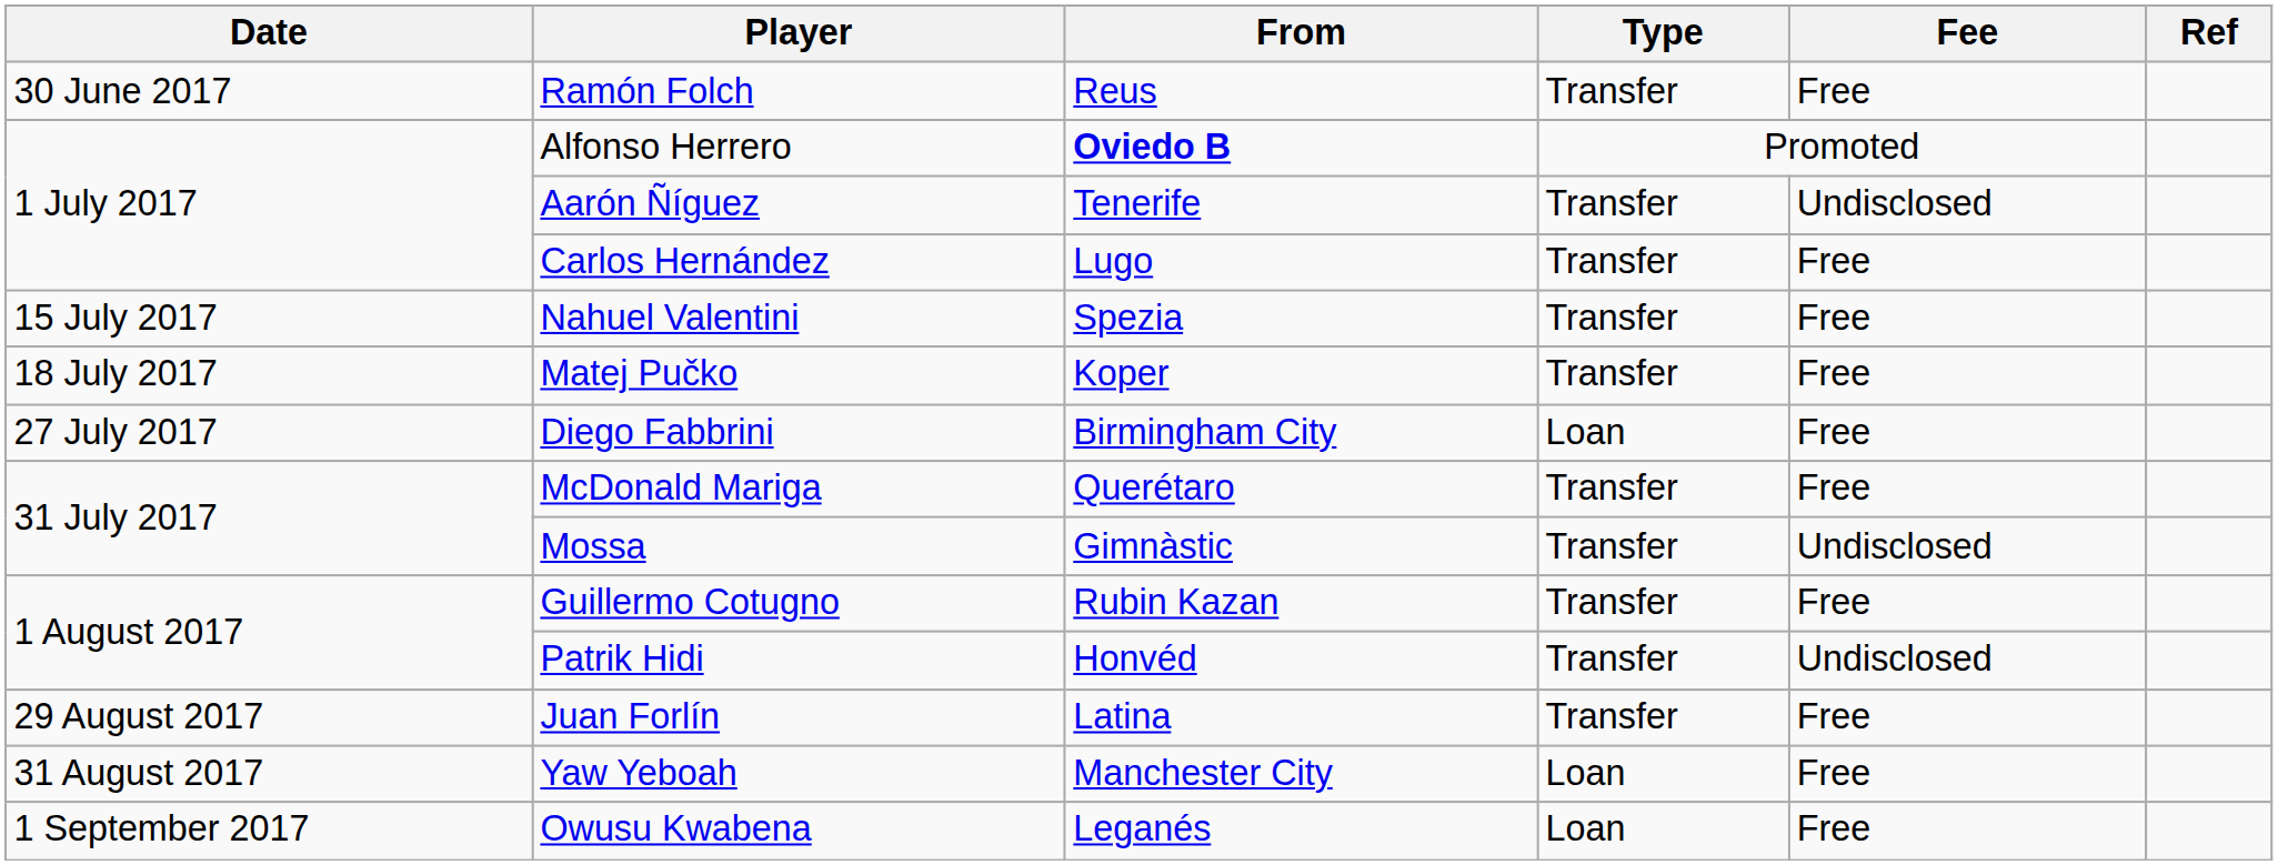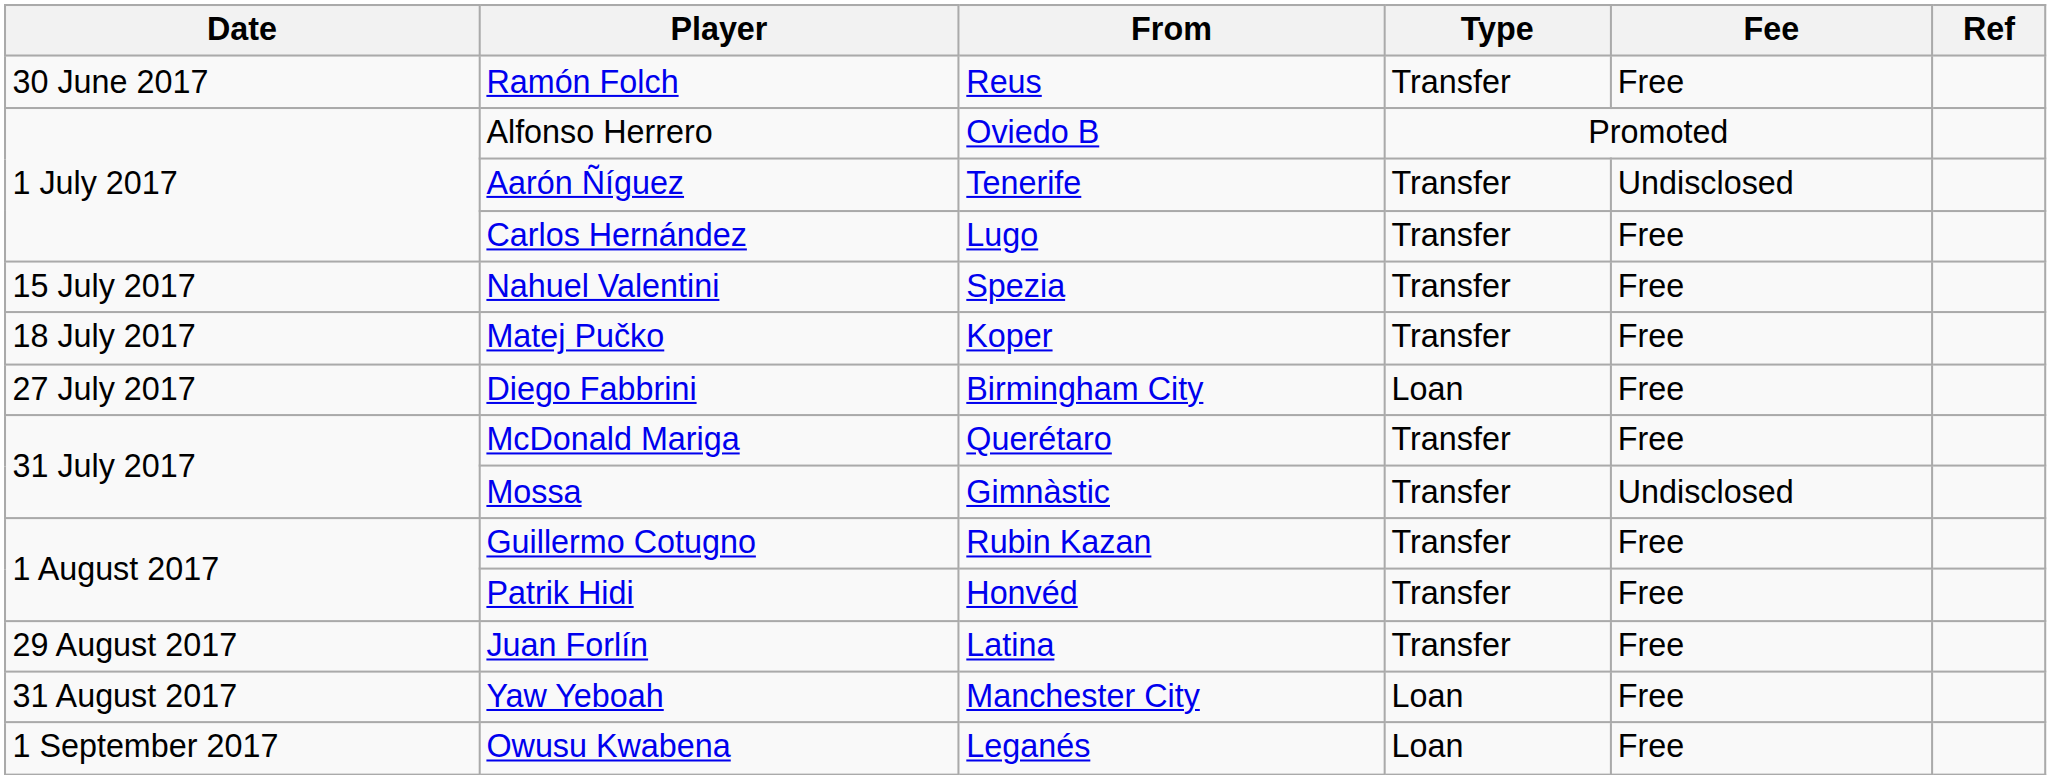 <table class="wikitable" style="width:80%;">
 <tr>
 <th>Date</th>
 <th>Player</th>
 <th>From</th>
 <th>Type</th>
 <th>Fee</th>
 <th>Ref</th>
 </tr>
 <tr>
 <td>30 June 2017</td>
 <td> <a href='#'>Ramón Folch</a></td>
 <td> <a href='#'>Reus</a></td>
 <td>Transfer</td>
 <td>Free</td>
 <td></td>
 </tr>
 <tr>
 <td rowspan="3">1 July 2017</td>
 <td> Alfonso Herrero</td>
-<td><strong> <a href='#'>Oviedo B</a></strong></td>
+<td> <a href='#'>Oviedo B</a></td>
 <td colspan="2" style="text-align:center;">Promoted</td>
 <td></td>
 </tr>
 <tr>
 <td> <a href='#'>Aarón Ñíguez</a></td>
 <td> <a href='#'>Tenerife</a></td>
 <td>Transfer</td>
 <td>Undisclosed</td>
 <td></td>
 </tr>
 <tr>
 <td> <a href='#'>Carlos Hernández</a></td>
 <td> <a href='#'>Lugo</a></td>
 <td>Transfer</td>
 <td>Free</td>
 <td></td>
 </tr>
 <tr>
 <td>15 July 2017</td>
 <td> <a href='#'>Nahuel Valentini</a></td>
 <td> <a href='#'>Spezia</a></td>
 <td>Transfer</td>
 <td>Free</td>
 <td></td>
 </tr>
 <tr>
 <td>18 July 2017</td>
 <td> <a href='#'>Matej Pučko</a></td>
 <td> <a href='#'>Koper</a></td>
 <td>Transfer</td>
 <td>Free</td>
 <td></td>
 </tr>
 <tr>
 <td>27 July 2017</td>
 <td> <a href='#'>Diego Fabbrini</a></td>
 <td> <a href='#'>Birmingham City</a></td>
 <td>Loan</td>
 <td>Free</td>
 <td></td>
 </tr>
 <tr>
 <td rowspan="2">31 July 2017</td>
 <td> <a href='#'>McDonald Mariga</a></td>
 <td> <a href='#'>Querétaro</a></td>
 <td>Transfer</td>
 <td>Free</td>
 <td></td>
 </tr>
 <tr>
 <td> <a href='#'>Mossa</a></td>
 <td> <a href='#'>Gimnàstic</a></td>
 <td>Transfer</td>
 <td>Undisclosed</td>
 <td></td>
 </tr>
 <tr>
 <td rowspan="2">1 August 2017</td>
 <td> <a href='#'>Guillermo Cotugno</a></td>
 <td> <a href='#'>Rubin Kazan</a></td>
 <td>Transfer</td>
 <td>Free</td>
 <td></td>
 </tr>
 <tr>
 <td> <a href='#'>Patrik Hidi</a></td>
 <td> <a href='#'>Honvéd</a></td>
 <td>Transfer</td>
-<td>Undisclosed</td>
+<td>Free</td>
 <td></td>
 </tr>
 <tr>
 <td>29 August 2017</td>
 <td> <a href='#'>Juan Forlín</a></td>
 <td> <a href='#'>Latina</a></td>
 <td>Transfer</td>
 <td>Free</td>
 <td></td>
 </tr>
 <tr>
 <td>31 August 2017</td>
 <td> <a href='#'>Yaw Yeboah</a></td>
 <td> <a href='#'>Manchester City</a></td>
 <td>Loan</td>
 <td>Free</td>
 <td></td>
 </tr>
 <tr>
 <td>1 September 2017</td>
 <td> <a href='#'>Owusu Kwabena</a></td>
 <td> <a href='#'>Leganés</a></td>
 <td>Loan</td>
 <td>Free</td>
 <td></td>
 </tr>
 </table>
